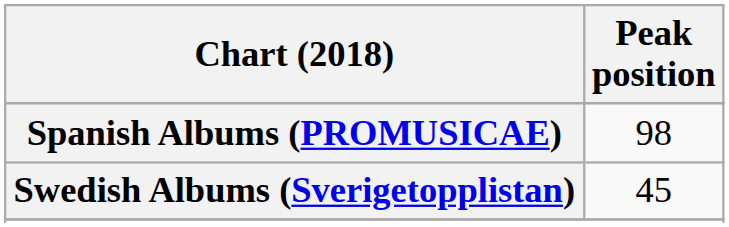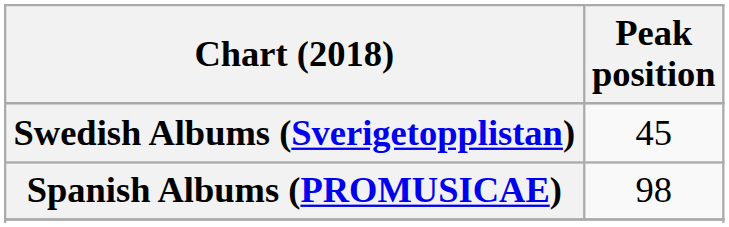 <table class="wikitable sortable plainrowheaders" style="text-align:center">
 <tr>
 <th scope="col">Chart (2018)</th>
 <th scope="col">Peak<br> position</th>
 </tr>
 <tr>
 </tr>
 <tr>
 </tr>
 <tr>
 </tr>
 <tr>
 </tr>
 <tr>
 </tr>
 <tr>
 </tr>
 <tr>
 </tr>
 <tr>
 </tr>
 <tr>
 </tr>
 <tr>
+<th scope="row">Swedish Albums (<a href='#'>Sverigetopplistan</a>)</th>
+<td>45</td>
+</tr>
+<tr>
 <th scope="row">Spanish Albums (<a href='#'>PROMUSICAE</a>)</th>
 <td>98</td>
-</tr>
-<tr>
-<th scope="row">Swedish Albums (<a href='#'>Sverigetopplistan</a>)</th>
-<td>45</td>
 </tr>
 <tr>
 </tr>
 <tr>
 </tr>
 </table>
